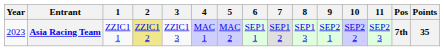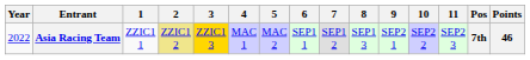 <table class="wikitable" style="text-align:center; font-size:85%">
 <tr>
 <th>Year</th>
 <th>Entrant</th>
 <th>1</th>
 <th>2</th>
 <th>3</th>
 <th>4</th>
 <th>5</th>
 <th>6</th>
 <th>7</th>
 <th>8</th>
 <th>9</th>
 <th>10</th>
 <th>11</th>
 <th>Pos</th>
 <th>Points</th>
 </tr>
 <tr>
-<td><a href='#'>2023</a></td>
+<td><a href='#'>2022</a></td>
 <th nowrap><a href='#'>Asia Racing Team</a></th>
 <td><a href='#'>ZZIC1<br>1</a></td>
 <td style="background: khaki;"><a href='#'>ZZIC1<br>2</a></td>
-<td><a href='#'>ZZIC1<br>3</a></td>
+<td style="background: gold;"><a href='#'>ZZIC1<br>3</a></td>
 <td style="background:#cfcfff;"><a href='#'>MAC<br>1</a><br></td>
 <td style="background:#cfcfff;"><a href='#'>MAC<br>2</a><br></td>
 <td style="background:#dfffdf;"><a href='#'>SEP1<br>1</a><br></td>
 <td style="background:#dfdfdf;"><a href='#'>SEP1<br>2</a><br></td>
 <td style="background:#dfffdf;"><a href='#'>SEP1<br>3</a><br></td>
 <td style="background:#dfffdf;"><a href='#'>SEP2<br>1</a><br></td>
 <td style="background:#cfcfff;"><a href='#'>SEP2<br>2</a><br></td>
 <td style="background:#dfffdf;"><a href='#'>SEP2<br>3</a><br></td>
 <th>7th</th>
-<th>35</th>
+<th>46</th>
 </tr>
 </table>
